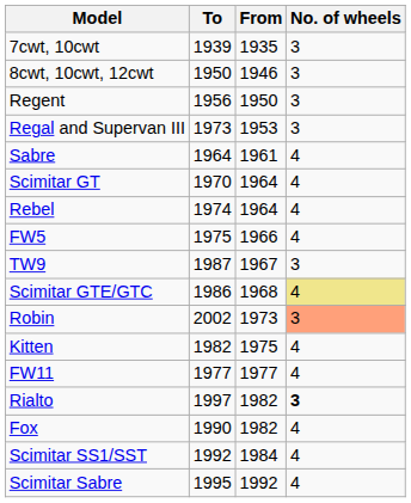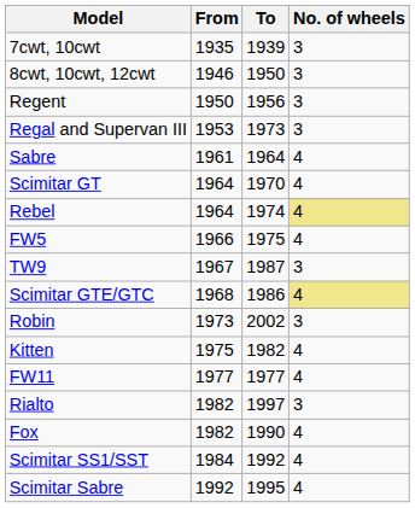 <table class="wikitable sortable">
 <tr>
 <th>Model</th>
+<th>From</th>
 <th>To</th>
-<th>From</th>
 <th>No. of wheels</th>
 </tr>
 <tr>
 <td>7cwt, 10cwt</td>
+<td>1935</td>
 <td>1939</td>
-<td>1935</td>
 <td>3</td>
 </tr>
 <tr>
 <td>8cwt, 10cwt, 12cwt</td>
+<td>1946</td>
 <td>1950</td>
-<td>1946</td>
 <td>3</td>
 </tr>
 <tr>
 <td>Regent</td>
+<td>1950</td>
 <td>1956</td>
-<td>1950</td>
 <td>3</td>
 </tr>
 <tr>
 <td><a href='#'>Regal</a> and Supervan III</td>
+<td>1953</td>
 <td>1973</td>
-<td>1953</td>
 <td>3</td>
 </tr>
 <tr>
 <td><a href='#'>Sabre</a></td>
+<td>1961</td>
 <td>1964</td>
-<td>1961</td>
 <td>4</td>
 </tr>
 <tr>
 <td><a href='#'>Scimitar GT</a></td>
+<td>1964</td>
 <td>1970</td>
-<td>1964</td>
 <td>4</td>
 </tr>
 <tr>
 <td><a href='#'>Rebel</a></td>
+<td>1964</td>
 <td>1974</td>
-<td>1964</td>
-<td>4</td>
+<td style="background: khaki;">4</td>
 </tr>
 <tr>
 <td><a href='#'>FW5</a></td>
+<td>1966</td>
 <td>1975</td>
-<td>1966</td>
 <td>4</td>
 </tr>
 <tr>
 <td><a href='#'>TW9</a></td>
+<td>1967</td>
 <td>1987</td>
-<td>1967</td>
 <td>3</td>
 </tr>
 <tr>
 <td><a href='#'>Scimitar GTE/GTC</a></td>
+<td>1968</td>
 <td>1986</td>
-<td>1968</td>
 <td style="background: khaki;">4</td>
 </tr>
 <tr>
 <td><a href='#'>Robin</a></td>
+<td>1973</td>
 <td>2002</td>
-<td>1973</td>
-<td style="background: lightsalmon;">3</td>
+<td>3</td>
 </tr>
 <tr>
 <td><a href='#'>Kitten</a></td>
+<td>1975</td>
 <td>1982</td>
-<td>1975</td>
 <td>4</td>
 </tr>
 <tr>
 <td><a href='#'>FW11</a></td>
 <td>1977</td>
 <td>1977</td>
 <td>4</td>
 </tr>
 <tr>
 <td><a href='#'>Rialto</a></td>
+<td>1982</td>
 <td>1997</td>
-<td>1982</td>
-<td><strong>3</strong></td>
+<td>3</td>
 </tr>
 <tr>
 <td><a href='#'>Fox</a></td>
+<td>1982</td>
 <td>1990</td>
-<td>1982</td>
 <td>4</td>
 </tr>
 <tr>
 <td><a href='#'>Scimitar SS1/SST</a></td>
+<td>1984</td>
 <td>1992</td>
-<td>1984</td>
 <td>4</td>
 </tr>
 <tr>
 <td><a href='#'>Scimitar Sabre</a></td>
+<td>1992</td>
 <td>1995</td>
-<td>1992</td>
 <td>4</td>
 </tr>
 </table>
